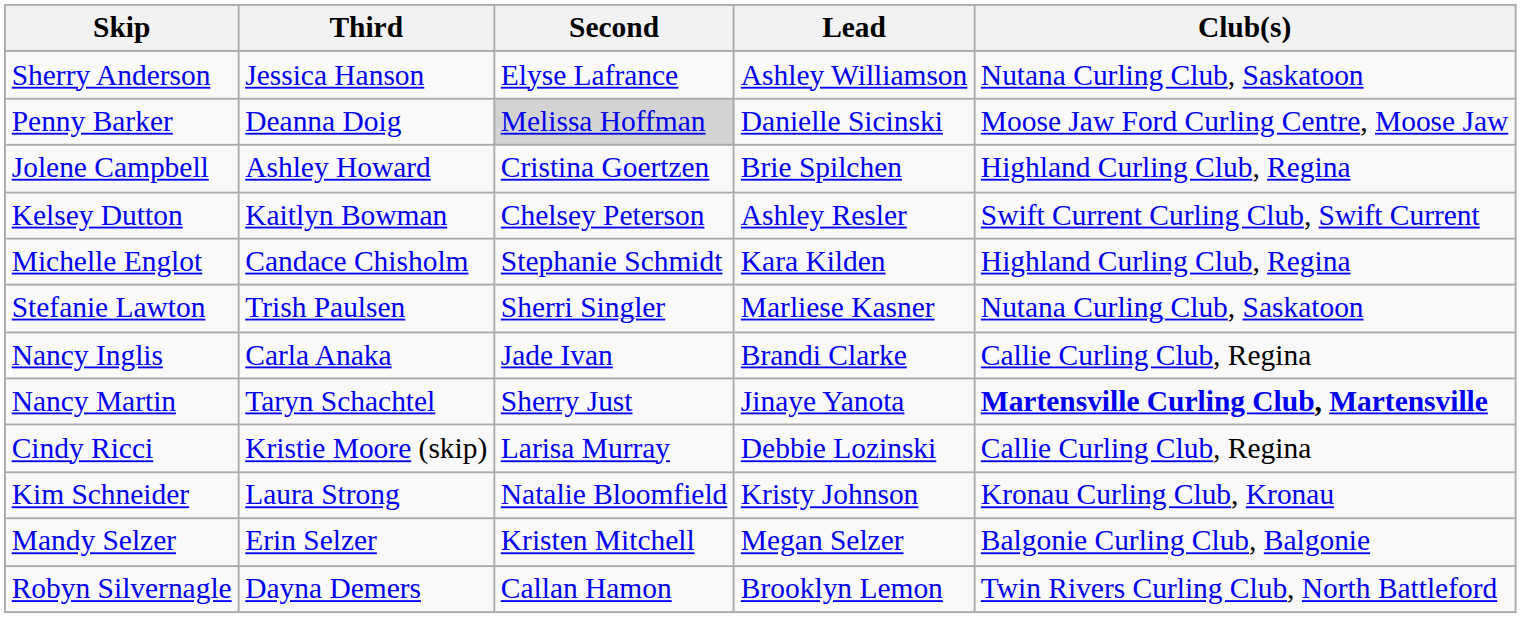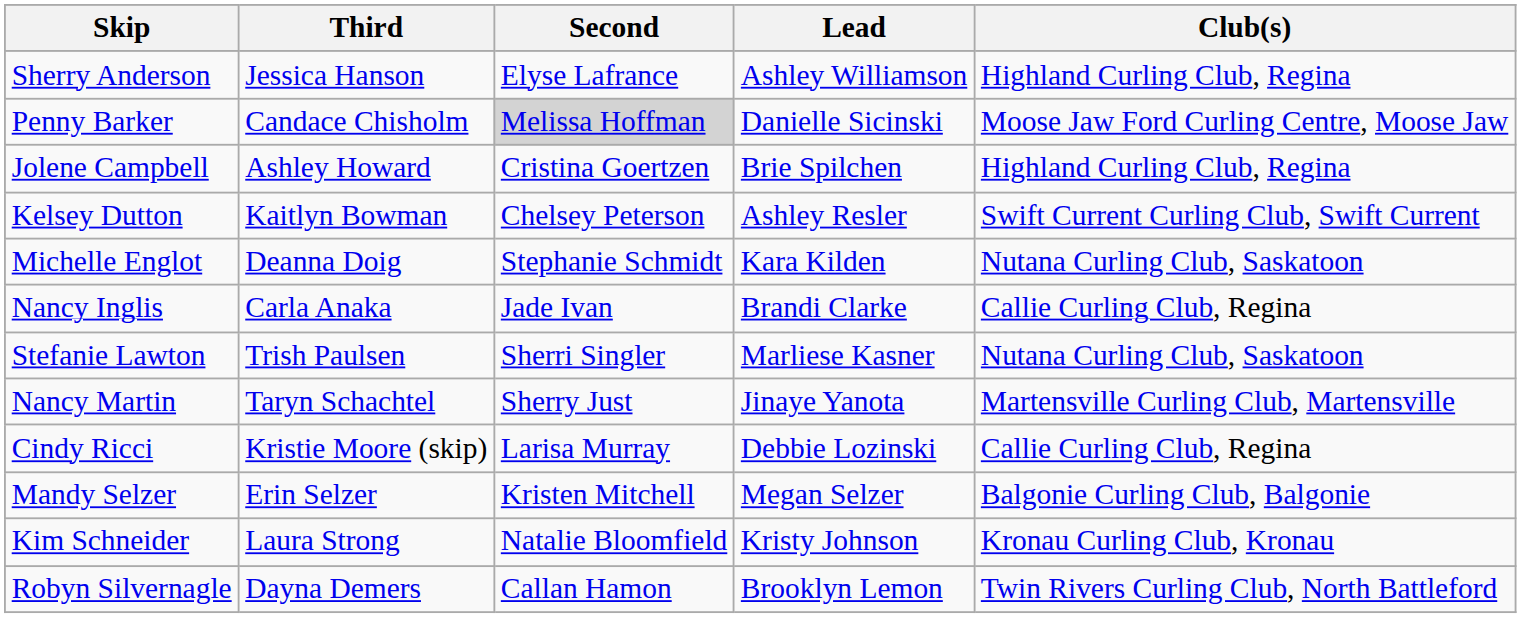 <table class="wikitable">
 <tr>
 <th>Skip</th>
 <th>Third</th>
 <th>Second</th>
 <th>Lead</th>
 <th>Club(s)</th>
 </tr>
 <tr>
 <td><a href='#'>Sherry Anderson</a></td>
 <td><a href='#'>Jessica Hanson</a></td>
 <td><a href='#'>Elyse Lafrance</a></td>
 <td><a href='#'>Ashley Williamson</a></td>
-<td><a href='#'>Nutana Curling Club</a>, <a href='#'>Saskatoon</a></td>
+<td><a href='#'>Highland Curling Club</a>, <a href='#'>Regina</a></td>
 </tr>
 <tr>
 <td><a href='#'>Penny Barker</a></td>
-<td><a href='#'>Deanna Doig</a></td>
+<td><a href='#'>Candace Chisholm</a></td>
 <td style="background: lightgrey;"><a href='#'>Melissa Hoffman</a></td>
 <td><a href='#'>Danielle Sicinski</a></td>
 <td><a href='#'>Moose Jaw Ford Curling Centre</a>, <a href='#'>Moose Jaw</a></td>
 </tr>
 <tr>
 <td><a href='#'>Jolene Campbell</a></td>
 <td><a href='#'>Ashley Howard</a></td>
 <td><a href='#'>Cristina Goertzen</a></td>
 <td><a href='#'>Brie Spilchen</a></td>
 <td><a href='#'>Highland Curling Club</a>, <a href='#'>Regina</a></td>
 </tr>
 <tr>
 <td><a href='#'>Kelsey Dutton</a></td>
 <td><a href='#'>Kaitlyn Bowman</a></td>
 <td><a href='#'>Chelsey Peterson</a></td>
 <td><a href='#'>Ashley Resler</a></td>
 <td><a href='#'>Swift Current Curling Club</a>, <a href='#'>Swift Current</a></td>
 </tr>
 <tr>
 <td><a href='#'>Michelle Englot</a></td>
-<td><a href='#'>Candace Chisholm</a></td>
+<td><a href='#'>Deanna Doig</a></td>
 <td><a href='#'>Stephanie Schmidt</a></td>
 <td><a href='#'>Kara Kilden</a></td>
-<td><a href='#'>Highland Curling Club</a>, <a href='#'>Regina</a></td>
-</tr>
-<tr>
-<td><a href='#'>Stefanie Lawton</a></td>
-<td><a href='#'>Trish Paulsen</a></td>
-<td><a href='#'>Sherri Singler</a></td>
-<td><a href='#'>Marliese Kasner</a></td>
 <td><a href='#'>Nutana Curling Club</a>, <a href='#'>Saskatoon</a></td>
 </tr>
 <tr>
 <td><a href='#'>Nancy Inglis</a></td>
 <td><a href='#'>Carla Anaka</a></td>
 <td><a href='#'>Jade Ivan</a></td>
 <td><a href='#'>Brandi Clarke</a></td>
 <td><a href='#'>Callie Curling Club</a>, Regina</td>
 </tr>
 <tr>
+<td><a href='#'>Stefanie Lawton</a></td>
+<td><a href='#'>Trish Paulsen</a></td>
+<td><a href='#'>Sherri Singler</a></td>
+<td><a href='#'>Marliese Kasner</a></td>
+<td><a href='#'>Nutana Curling Club</a>, <a href='#'>Saskatoon</a></td>
+</tr>
+<tr>
 <td><a href='#'>Nancy Martin</a></td>
 <td><a href='#'>Taryn Schachtel</a></td>
 <td><a href='#'>Sherry Just</a></td>
 <td><a href='#'>Jinaye Yanota</a></td>
-<td><strong><a href='#'>Martensville Curling Club</a>, <a href='#'>Martensville</a></strong></td>
+<td><a href='#'>Martensville Curling Club</a>, <a href='#'>Martensville</a></td>
 </tr>
 <tr>
 <td><a href='#'>Cindy Ricci</a></td>
 <td><a href='#'>Kristie Moore</a> (skip)</td>
 <td><a href='#'>Larisa Murray</a></td>
 <td><a href='#'>Debbie Lozinski</a></td>
 <td><a href='#'>Callie Curling Club</a>, Regina</td>
 </tr>
 <tr>
+<td><a href='#'>Mandy Selzer</a></td>
+<td><a href='#'>Erin Selzer</a></td>
+<td><a href='#'>Kristen Mitchell</a></td>
+<td><a href='#'>Megan Selzer</a></td>
+<td><a href='#'>Balgonie Curling Club</a>, <a href='#'>Balgonie</a></td>
+</tr>
+<tr>
 <td><a href='#'>Kim Schneider</a></td>
 <td><a href='#'>Laura Strong</a></td>
 <td><a href='#'>Natalie Bloomfield</a></td>
 <td><a href='#'>Kristy Johnson</a></td>
 <td><a href='#'>Kronau Curling Club</a>, <a href='#'>Kronau</a></td>
-</tr>
-<tr>
-<td><a href='#'>Mandy Selzer</a></td>
-<td><a href='#'>Erin Selzer</a></td>
-<td><a href='#'>Kristen Mitchell</a></td>
-<td><a href='#'>Megan Selzer</a></td>
-<td><a href='#'>Balgonie Curling Club</a>, <a href='#'>Balgonie</a></td>
 </tr>
 <tr>
 <td><a href='#'>Robyn Silvernagle</a></td>
 <td><a href='#'>Dayna Demers</a></td>
 <td><a href='#'>Callan Hamon</a></td>
 <td><a href='#'>Brooklyn Lemon</a></td>
 <td><a href='#'>Twin Rivers Curling Club</a>, <a href='#'>North Battleford</a></td>
 </tr>
 </table>
